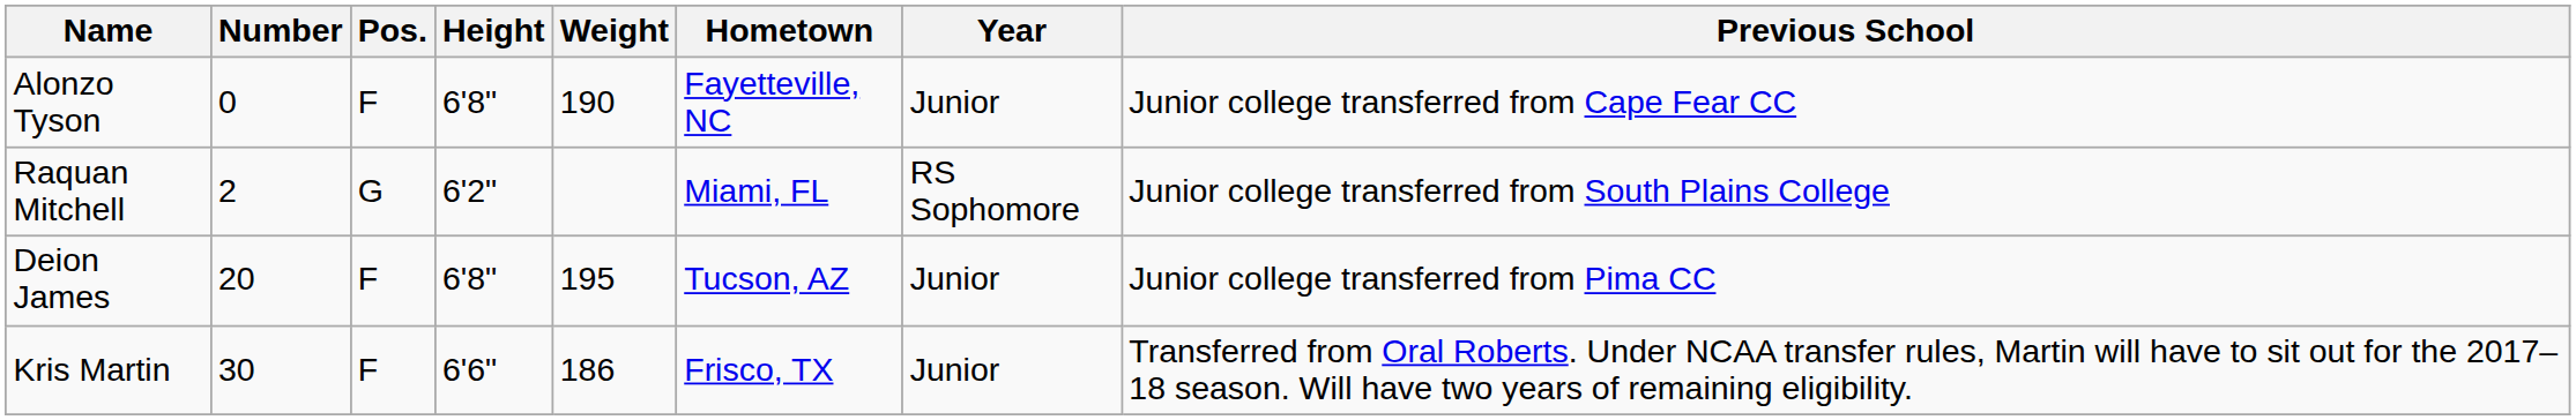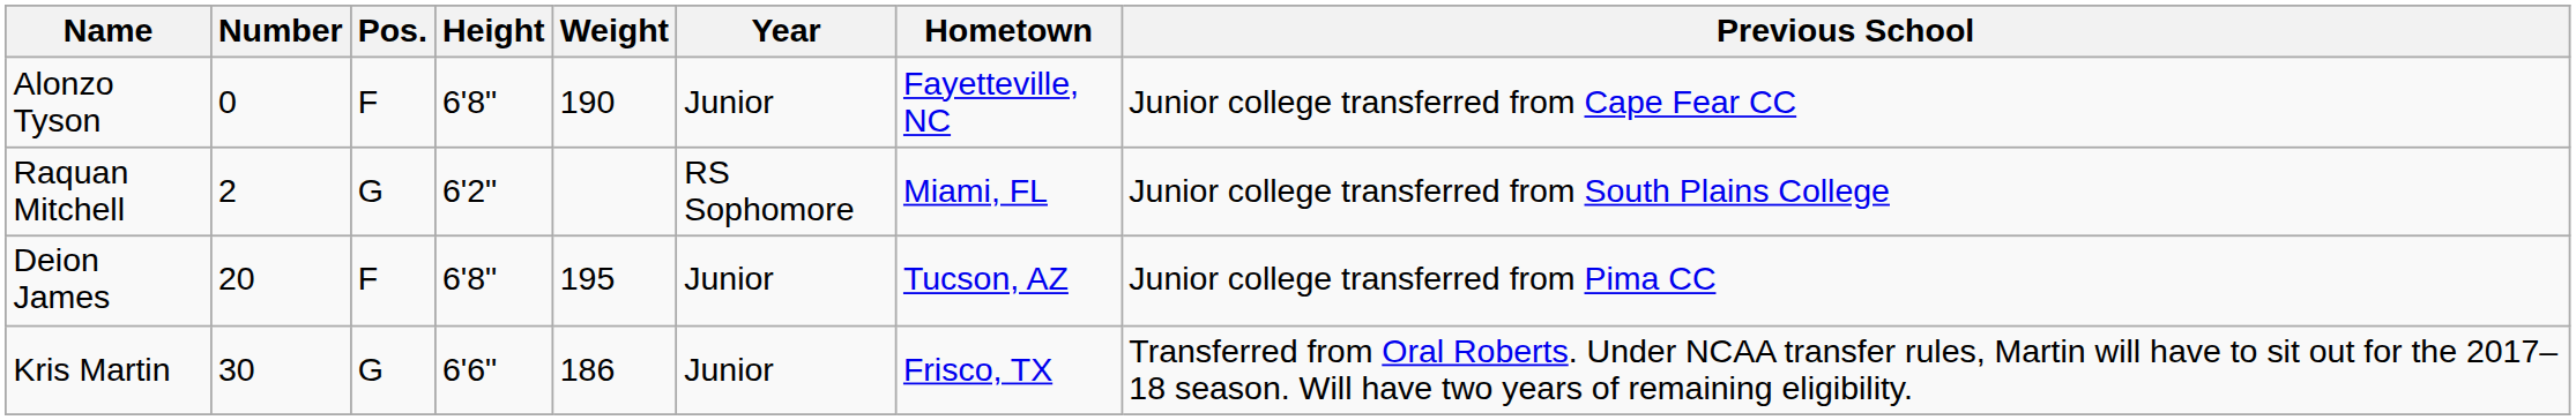 <table class="wikitable sortable" border="1">
 <tr>
 <th>Name</th>
 <th>Number</th>
 <th>Pos.</th>
 <th>Height</th>
 <th>Weight</th>
+<th>Year</th>
 <th>Hometown</th>
-<th>Year</th>
 <th class="unsortable">Previous School</th>
 </tr>
 <tr>
 <td>Alonzo Tyson</td>
 <td>0</td>
 <td>F</td>
 <td>6'8"</td>
 <td>190</td>
+<td>Junior</td>
 <td><a href='#'>Fayetteville, NC</a></td>
-<td>Junior</td>
 <td>Junior college transferred from <a href='#'>Cape Fear CC</a></td>
 </tr>
 <tr>
 <td>Raquan Mitchell</td>
 <td>2</td>
 <td>G</td>
 <td>6'2"</td>
 <td></td>
+<td>RS Sophomore</td>
 <td><a href='#'>Miami, FL</a></td>
-<td>RS Sophomore</td>
 <td>Junior college transferred from <a href='#'>South Plains College</a></td>
 </tr>
 <tr>
 <td>Deion James</td>
 <td>20</td>
 <td>F</td>
 <td>6'8"</td>
 <td>195</td>
+<td>Junior</td>
 <td><a href='#'>Tucson, AZ</a></td>
-<td>Junior</td>
 <td>Junior college transferred from <a href='#'>Pima CC</a></td>
 </tr>
 <tr>
 <td>Kris Martin</td>
 <td>30</td>
-<td>F</td>
+<td>G</td>
 <td>6'6"</td>
 <td>186</td>
+<td>Junior</td>
 <td><a href='#'>Frisco, TX</a></td>
-<td>Junior</td>
 <td>Transferred from <a href='#'>Oral Roberts</a>. Under NCAA transfer rules, Martin will have to sit out for the 2017–18 season. Will have two years of remaining eligibility.</td>
 </tr>
 </table>
